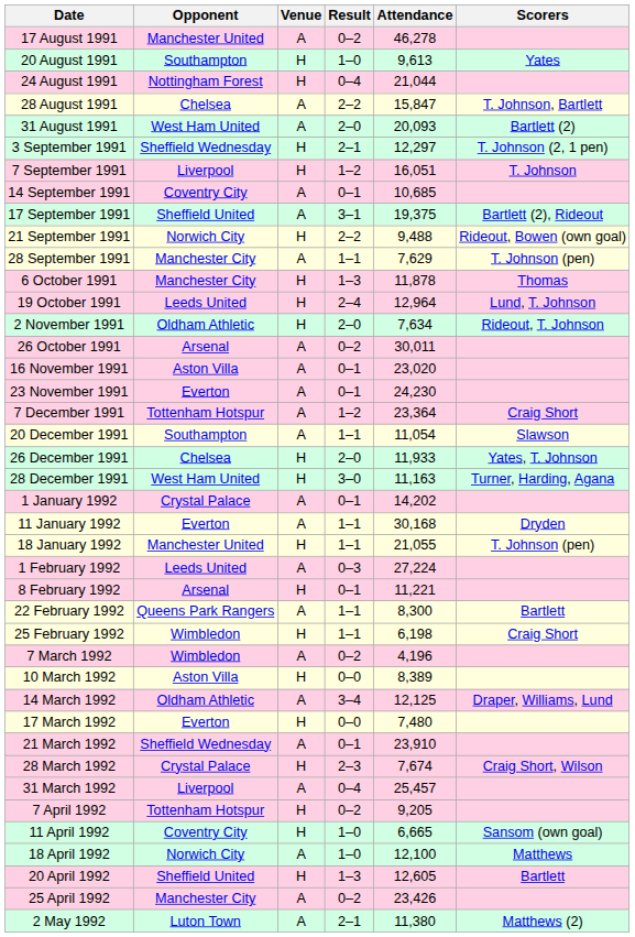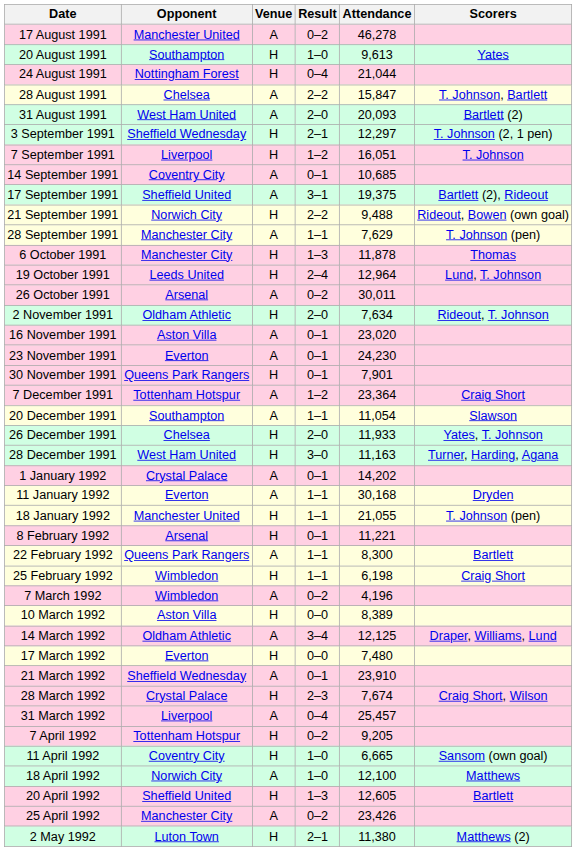 <table class="wikitable sortable" style="font-size:100%; text-align:center">
 <tr>
 <th>Date</th>
 <th>Opponent</th>
 <th>Venue</th>
 <th>Result</th>
 <th>Attendance</th>
 <th>Scorers</th>
 </tr>
 <tr style="background-color: #ffd0e3;">
 <td>17 August 1991</td>
 <td><a href='#'>Manchester United</a></td>
 <td>A</td>
 <td>0–2</td>
 <td>46,278</td>
 <td></td>
 </tr>
 <tr style="background-color: #d0ffe3;">
 <td>20 August 1991</td>
 <td><a href='#'>Southampton</a></td>
 <td>H</td>
 <td>1–0</td>
 <td>9,613</td>
 <td><a href='#'>Yates</a></td>
 </tr>
 <tr style="background-color: #ffd0e3;">
 <td>24 August 1991</td>
 <td><a href='#'>Nottingham Forest</a></td>
 <td>H</td>
 <td>0–4</td>
 <td>21,044</td>
 <td></td>
 </tr>
 <tr style="background-color: #ffffdd;">
 <td>28 August 1991</td>
 <td><a href='#'>Chelsea</a></td>
 <td>A</td>
 <td>2–2</td>
 <td>15,847</td>
 <td><a href='#'>T. Johnson</a>, <a href='#'>Bartlett</a></td>
 </tr>
 <tr style="background-color: #d0ffe3;">
 <td>31 August 1991</td>
 <td><a href='#'>West Ham United</a></td>
 <td>A</td>
 <td>2–0</td>
 <td>20,093</td>
 <td><a href='#'>Bartlett</a> (2)</td>
 </tr>
 <tr style="background-color: #d0ffe3;">
 <td>3 September 1991</td>
 <td><a href='#'>Sheffield Wednesday</a></td>
 <td>H</td>
 <td>2–1</td>
 <td>12,297</td>
 <td><a href='#'>T. Johnson</a> (2, 1 pen)</td>
 </tr>
 <tr style="background-color: #ffd0e3;">
 <td>7 September 1991</td>
 <td><a href='#'>Liverpool</a></td>
 <td>H</td>
 <td>1–2</td>
 <td>16,051</td>
 <td><a href='#'>T. Johnson</a></td>
 </tr>
 <tr style="background-color: #ffd0e3;">
 <td>14 September 1991</td>
 <td><a href='#'>Coventry City</a></td>
 <td>A</td>
 <td>0–1</td>
 <td>10,685</td>
 <td></td>
 </tr>
 <tr style="background-color: #d0ffe3;">
 <td>17 September 1991</td>
 <td><a href='#'>Sheffield United</a></td>
 <td>A</td>
 <td>3–1</td>
 <td>19,375</td>
 <td><a href='#'>Bartlett</a> (2), <a href='#'>Rideout</a></td>
 </tr>
 <tr style="background-color: #ffffdd;">
 <td>21 September 1991</td>
 <td><a href='#'>Norwich City</a></td>
 <td>H</td>
 <td>2–2</td>
 <td>9,488</td>
 <td><a href='#'>Rideout</a>, <a href='#'>Bowen</a> (own goal)</td>
 </tr>
 <tr style="background-color: #ffffdd;">
 <td>28 September 1991</td>
 <td><a href='#'>Manchester City</a></td>
 <td>A</td>
 <td>1–1</td>
 <td>7,629</td>
 <td><a href='#'>T. Johnson</a> (pen)</td>
 </tr>
 <tr style="background-color: #ffd0e3;">
 <td>6 October 1991</td>
 <td><a href='#'>Manchester City</a></td>
 <td>H</td>
 <td>1–3</td>
 <td>11,878</td>
 <td><a href='#'>Thomas</a></td>
 </tr>
 <tr style="background-color: #ffd0e3;">
 <td>19 October 1991</td>
 <td><a href='#'>Leeds United</a></td>
 <td>H</td>
 <td>2–4</td>
 <td>12,964</td>
 <td><a href='#'>Lund</a>, <a href='#'>T. Johnson</a></td>
 </tr>
+<tr style="background-color: #ffd0e3;">
+<td>26 October 1991</td>
+<td><a href='#'>Arsenal</a></td>
+<td>A</td>
+<td>0–2</td>
+<td>30,011</td>
+<td></td>
+</tr>
 <tr style="background-color: #d0ffe3;">
 <td>2 November 1991</td>
 <td><a href='#'>Oldham Athletic</a></td>
 <td>H</td>
 <td>2–0</td>
 <td>7,634</td>
 <td><a href='#'>Rideout</a>, <a href='#'>T. Johnson</a></td>
-</tr>
-<tr style="background-color: #ffd0e3;">
-<td>26 October 1991</td>
-<td><a href='#'>Arsenal</a></td>
-<td>A</td>
-<td>0–2</td>
-<td>30,011</td>
-<td></td>
 </tr>
 <tr style="background-color: #ffd0e3;">
 <td>16 November 1991</td>
 <td><a href='#'>Aston Villa</a></td>
 <td>A</td>
 <td>0–1</td>
 <td>23,020</td>
 <td></td>
 </tr>
 <tr style="background-color: #ffd0e3;">
 <td>23 November 1991</td>
 <td><a href='#'>Everton</a></td>
 <td>A</td>
 <td>0–1</td>
 <td>24,230</td>
+<td></td>
+</tr>
+<tr style="background-color: #ffd0e3;">
+<td>30 November 1991</td>
+<td><a href='#'>Queens Park Rangers</a></td>
+<td>H</td>
+<td>0–1</td>
+<td>7,901</td>
 <td></td>
 </tr>
 <tr style="background-color: #ffd0e3;">
 <td>7 December 1991</td>
 <td><a href='#'>Tottenham Hotspur</a></td>
 <td>A</td>
 <td>1–2</td>
 <td>23,364</td>
 <td><a href='#'>Craig Short</a></td>
 </tr>
 <tr style="background-color: #ffffdd;">
 <td>20 December 1991</td>
 <td><a href='#'>Southampton</a></td>
 <td>A</td>
 <td>1–1</td>
 <td>11,054</td>
 <td><a href='#'>Slawson</a></td>
 </tr>
 <tr style="background-color: #d0ffe3;">
 <td>26 December 1991</td>
 <td><a href='#'>Chelsea</a></td>
 <td>H</td>
 <td>2–0</td>
 <td>11,933</td>
 <td><a href='#'>Yates</a>, <a href='#'>T. Johnson</a></td>
 </tr>
 <tr style="background-color: #d0ffe3;">
 <td>28 December 1991</td>
 <td><a href='#'>West Ham United</a></td>
 <td>H</td>
 <td>3–0</td>
 <td>11,163</td>
 <td><a href='#'>Turner</a>, <a href='#'>Harding</a>, <a href='#'>Agana</a></td>
 </tr>
 <tr style="background-color: #ffd0e3;">
 <td>1 January 1992</td>
 <td><a href='#'>Crystal Palace</a></td>
 <td>A</td>
 <td>0–1</td>
 <td>14,202</td>
 <td></td>
 </tr>
 <tr style="background-color: #ffffdd;">
 <td>11 January 1992</td>
 <td><a href='#'>Everton</a></td>
 <td>A</td>
 <td>1–1</td>
 <td>30,168</td>
 <td><a href='#'>Dryden</a></td>
 </tr>
 <tr style="background-color: #ffffdd;">
 <td>18 January 1992</td>
 <td><a href='#'>Manchester United</a></td>
 <td>H</td>
 <td>1–1</td>
 <td>21,055</td>
 <td><a href='#'>T. Johnson</a> (pen)</td>
-</tr>
-<tr style="background-color: #ffd0e3;">
-<td>1 February 1992</td>
-<td><a href='#'>Leeds United</a></td>
-<td>A</td>
-<td>0–3</td>
-<td>27,224</td>
-<td></td>
 </tr>
 <tr style="background-color: #ffd0e3;">
 <td>8 February 1992</td>
 <td><a href='#'>Arsenal</a></td>
 <td>H</td>
 <td>0–1</td>
 <td>11,221</td>
 <td></td>
 </tr>
 <tr style="background-color: #ffffdd;">
 <td>22 February 1992</td>
 <td><a href='#'>Queens Park Rangers</a></td>
 <td>A</td>
 <td>1–1</td>
 <td>8,300</td>
 <td><a href='#'>Bartlett</a></td>
 </tr>
 <tr style="background-color: #ffffdd;">
 <td>25 February 1992</td>
 <td><a href='#'>Wimbledon</a></td>
 <td>H</td>
 <td>1–1</td>
 <td>6,198</td>
 <td><a href='#'>Craig Short</a></td>
 </tr>
 <tr style="background-color: #ffd0e3;">
 <td>7 March 1992</td>
 <td><a href='#'>Wimbledon</a></td>
 <td>A</td>
 <td>0–2</td>
 <td>4,196</td>
 <td></td>
 </tr>
 <tr style="background-color: #ffffdd;">
 <td>10 March 1992</td>
 <td><a href='#'>Aston Villa</a></td>
 <td>H</td>
 <td>0–0</td>
 <td>8,389</td>
 <td></td>
 </tr>
 <tr style="background-color: #ffd0e3;">
 <td>14 March 1992</td>
 <td><a href='#'>Oldham Athletic</a></td>
 <td>A</td>
 <td>3–4</td>
 <td>12,125</td>
 <td><a href='#'>Draper</a>, <a href='#'>Williams</a>, <a href='#'>Lund</a></td>
 </tr>
 <tr style="background-color: #ffffdd;">
 <td>17 March 1992</td>
 <td><a href='#'>Everton</a></td>
 <td>H</td>
 <td>0–0</td>
 <td>7,480</td>
 <td></td>
 </tr>
 <tr style="background-color: #ffd0e3;">
 <td>21 March 1992</td>
 <td><a href='#'>Sheffield Wednesday</a></td>
 <td>A</td>
 <td>0–1</td>
 <td>23,910</td>
 <td></td>
 </tr>
 <tr style="background-color: #ffd0e3;">
 <td>28 March 1992</td>
 <td><a href='#'>Crystal Palace</a></td>
 <td>H</td>
 <td>2–3</td>
 <td>7,674</td>
 <td><a href='#'>Craig Short</a>, <a href='#'>Wilson</a></td>
 </tr>
 <tr style="background-color: #ffd0e3;">
 <td>31 March 1992</td>
 <td><a href='#'>Liverpool</a></td>
 <td>A</td>
 <td>0–4</td>
 <td>25,457</td>
 <td></td>
 </tr>
 <tr style="background-color: #ffd0e3;">
 <td>7 April 1992</td>
 <td><a href='#'>Tottenham Hotspur</a></td>
 <td>H</td>
 <td>0–2</td>
 <td>9,205</td>
 <td></td>
 </tr>
 <tr style="background-color: #d0ffe3;">
 <td>11 April 1992</td>
 <td><a href='#'>Coventry City</a></td>
 <td>H</td>
 <td>1–0</td>
 <td>6,665</td>
 <td><a href='#'>Sansom</a> (own goal)</td>
 </tr>
 <tr style="background-color: #d0ffe3;">
 <td>18 April 1992</td>
 <td><a href='#'>Norwich City</a></td>
 <td>A</td>
 <td>1–0</td>
 <td>12,100</td>
 <td><a href='#'>Matthews</a></td>
 </tr>
 <tr style="background-color: #ffd0e3;">
 <td>20 April 1992</td>
 <td><a href='#'>Sheffield United</a></td>
 <td>H</td>
 <td>1–3</td>
 <td>12,605</td>
 <td><a href='#'>Bartlett</a></td>
 </tr>
 <tr style="background-color: #ffd0e3;">
 <td>25 April 1992</td>
 <td><a href='#'>Manchester City</a></td>
 <td>A</td>
 <td>0–2</td>
 <td>23,426</td>
 <td></td>
 </tr>
 <tr style="background-color: #d0ffe3;">
 <td>2 May 1992</td>
 <td><a href='#'>Luton Town</a></td>
-<td>A</td>
+<td>H</td>
 <td>2–1</td>
 <td>11,380</td>
 <td><a href='#'>Matthews</a> (2)</td>
 </tr>
 </table>
